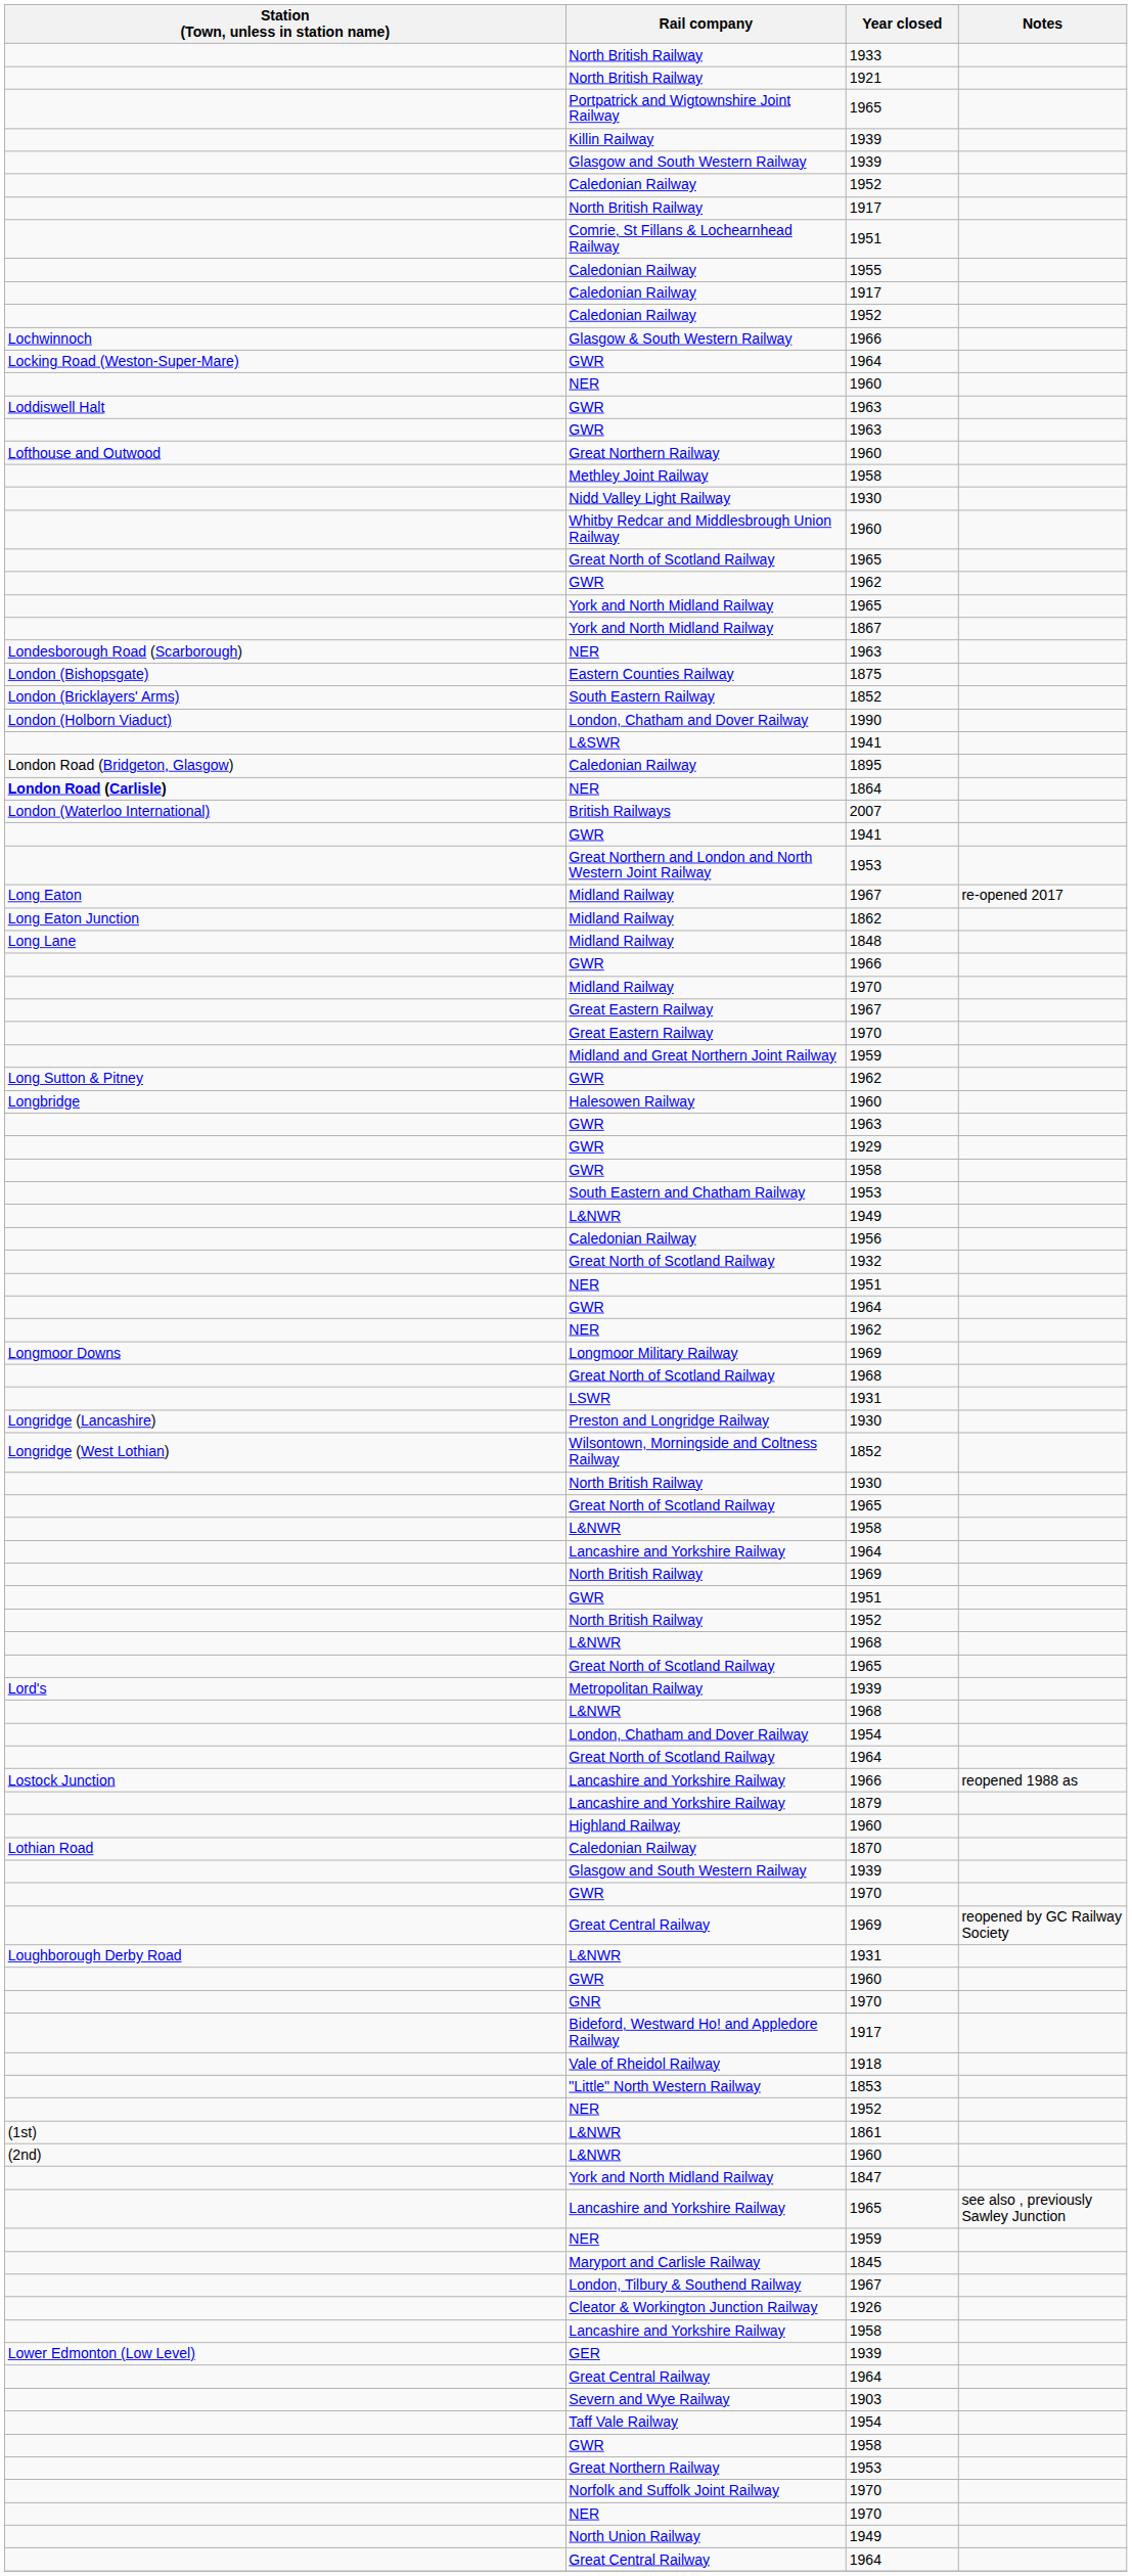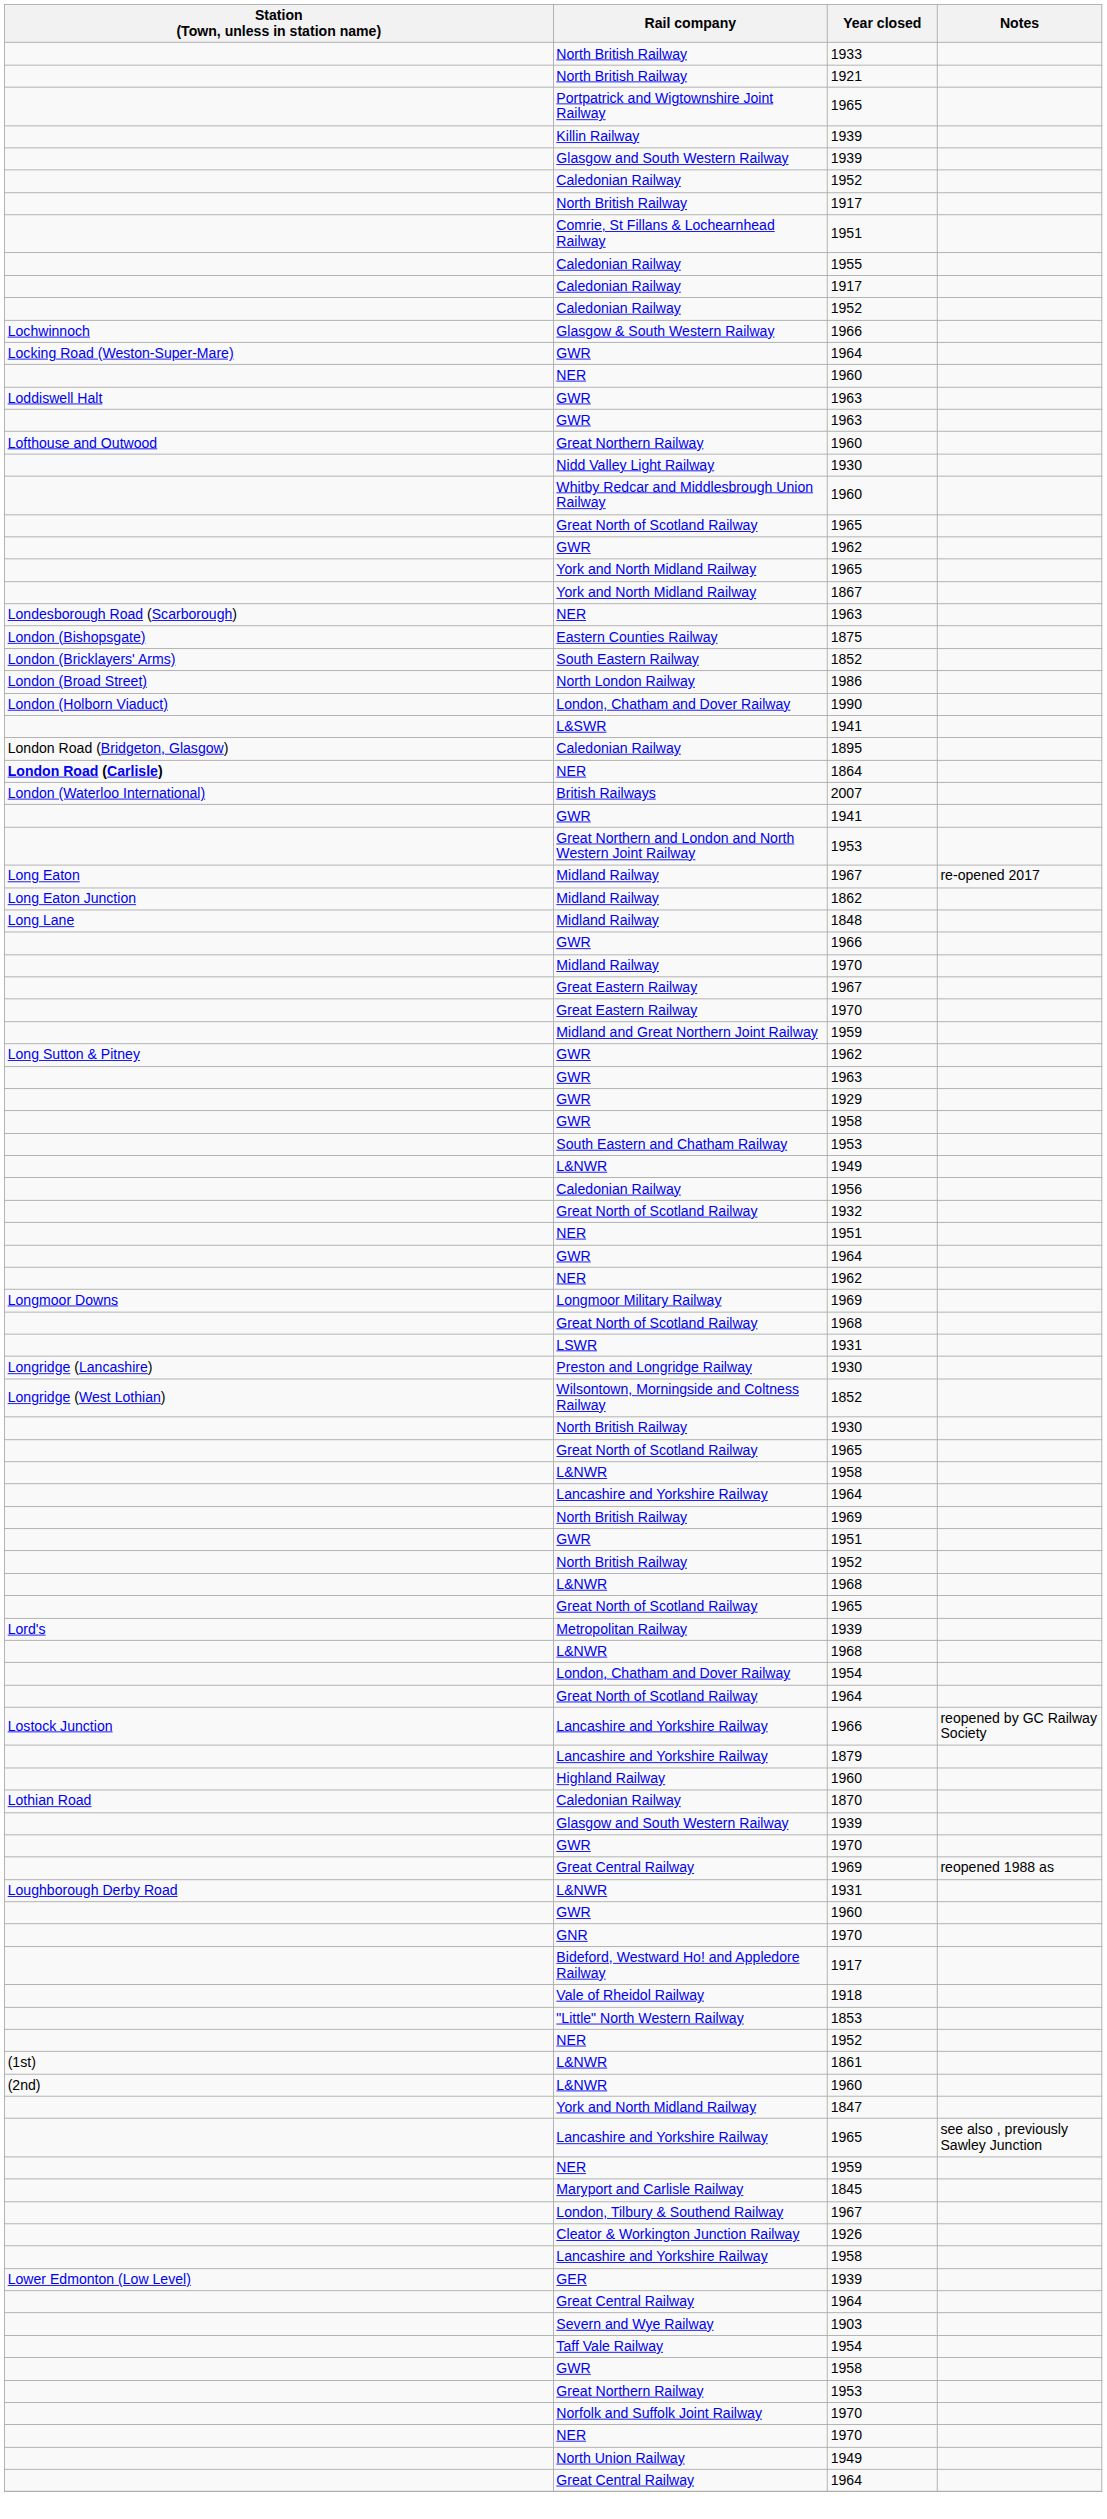 <table class="wikitable sortable">
 <tr>
 <th style="width:50%">Station<br>(Town, unless in station name)</th>
 <th style="width:25%">Rail company</th>
 <th style="width:10%">Year closed</th>
 <th style="width:20%">Notes</th>
 </tr>
 <tr>
 <td></td>
 <td><a href='#'>North British Railway</a></td>
 <td>1933</td>
 <td></td>
 </tr>
 <tr>
 <td></td>
 <td><a href='#'>North British Railway</a></td>
 <td>1921</td>
 <td></td>
 </tr>
 <tr>
 <td></td>
 <td><a href='#'>Portpatrick and Wigtownshire Joint Railway</a></td>
 <td>1965</td>
 <td></td>
 </tr>
 <tr>
 <td></td>
 <td><a href='#'>Killin Railway</a></td>
 <td>1939</td>
 <td></td>
 </tr>
 <tr>
 <td></td>
 <td><a href='#'>Glasgow and South Western Railway</a></td>
 <td>1939</td>
 <td></td>
 </tr>
 <tr>
 <td></td>
 <td><a href='#'>Caledonian Railway</a></td>
 <td>1952</td>
 <td></td>
 </tr>
 <tr>
 <td></td>
 <td><a href='#'>North British Railway</a></td>
 <td>1917</td>
 <td></td>
 </tr>
 <tr>
 <td></td>
 <td><a href='#'>Comrie, St Fillans & Lochearnhead Railway</a></td>
 <td>1951</td>
 <td></td>
 </tr>
 <tr>
 <td></td>
 <td><a href='#'>Caledonian Railway</a></td>
 <td>1955</td>
 <td></td>
 </tr>
 <tr>
 <td></td>
 <td><a href='#'>Caledonian Railway</a></td>
 <td>1917</td>
 <td></td>
 </tr>
 <tr>
 <td></td>
 <td><a href='#'>Caledonian Railway</a></td>
 <td>1952</td>
 <td></td>
 </tr>
 <tr>
 <td><a href='#'>Lochwinnoch</a></td>
 <td><a href='#'>Glasgow & South Western Railway</a></td>
 <td>1966</td>
 <td></td>
 </tr>
 <tr>
 <td><a href='#'>Locking Road (Weston-Super-Mare)</a></td>
 <td><a href='#'>GWR</a></td>
 <td>1964</td>
 <td></td>
 </tr>
 <tr>
 <td></td>
 <td><a href='#'>NER</a></td>
 <td>1960</td>
 <td></td>
 </tr>
 <tr>
 <td><a href='#'>Loddiswell Halt</a></td>
 <td><a href='#'>GWR</a></td>
 <td>1963</td>
 <td></td>
 </tr>
 <tr>
 <td></td>
 <td><a href='#'>GWR</a></td>
 <td>1963</td>
 <td></td>
 </tr>
 <tr>
 <td><a href='#'>Lofthouse and Outwood</a></td>
 <td><a href='#'>Great Northern Railway</a></td>
 <td>1960</td>
 <td></td>
 </tr>
 <tr>
 <td></td>
-<td><a href='#'>Methley Joint Railway</a></td>
-<td>1958</td>
-<td></td>
-</tr>
-<tr>
-<td></td>
 <td><a href='#'>Nidd Valley Light Railway</a></td>
 <td>1930</td>
 <td></td>
 </tr>
 <tr>
 <td></td>
 <td><a href='#'>Whitby Redcar and Middlesbrough Union Railway</a></td>
 <td>1960</td>
 <td></td>
 </tr>
 <tr>
 <td></td>
 <td><a href='#'>Great North of Scotland Railway</a></td>
 <td>1965</td>
 <td></td>
 </tr>
 <tr>
 <td></td>
 <td><a href='#'>GWR</a></td>
 <td>1962</td>
 <td></td>
 </tr>
 <tr>
 <td></td>
 <td><a href='#'>York and North Midland Railway</a></td>
 <td>1965</td>
 <td></td>
 </tr>
 <tr>
 <td></td>
 <td><a href='#'>York and North Midland Railway</a></td>
 <td>1867</td>
 <td></td>
 </tr>
 <tr>
 <td><a href='#'>Londesborough Road</a> (<a href='#'>Scarborough</a>)</td>
 <td><a href='#'>NER</a></td>
 <td>1963</td>
 <td></td>
 </tr>
 <tr>
 <td><a href='#'>London (Bishopsgate)</a></td>
 <td><a href='#'>Eastern Counties Railway</a></td>
 <td>1875</td>
 <td></td>
 </tr>
 <tr>
 <td><a href='#'>London (Bricklayers' Arms)</a></td>
 <td><a href='#'>South Eastern Railway</a></td>
 <td>1852</td>
+<td></td>
+</tr>
+<tr>
+<td><a href='#'>London (Broad Street)</a></td>
+<td><a href='#'>North London Railway</a></td>
+<td>1986</td>
 <td></td>
 </tr>
 <tr>
 <td><a href='#'>London (Holborn Viaduct)</a></td>
 <td><a href='#'>London, Chatham and Dover Railway</a></td>
 <td>1990</td>
 <td></td>
 </tr>
 <tr>
 <td></td>
 <td><a href='#'>L&SWR</a></td>
 <td>1941</td>
 <td></td>
 </tr>
 <tr>
 <td>London Road (<a href='#'>Bridgeton, Glasgow</a>)</td>
 <td><a href='#'>Caledonian Railway</a></td>
 <td>1895</td>
 <td></td>
 </tr>
 <tr>
 <td><strong><a href='#'>London Road</a> (<a href='#'>Carlisle</a>)</strong></td>
 <td><a href='#'>NER</a></td>
 <td>1864</td>
 <td></td>
 </tr>
 <tr>
 <td><a href='#'>London (Waterloo International)</a></td>
 <td><a href='#'>British Railways</a></td>
 <td>2007</td>
 <td></td>
 </tr>
 <tr>
 <td></td>
 <td><a href='#'>GWR</a></td>
 <td>1941</td>
 <td></td>
 </tr>
 <tr>
 <td></td>
 <td><a href='#'>Great Northern and London and North Western Joint Railway</a></td>
 <td>1953</td>
 <td></td>
 </tr>
 <tr>
 <td><a href='#'>Long Eaton</a></td>
 <td><a href='#'>Midland Railway</a></td>
 <td>1967</td>
 <td>re-opened 2017</td>
 </tr>
 <tr>
 <td><a href='#'>Long Eaton Junction</a></td>
 <td><a href='#'>Midland Railway</a></td>
 <td>1862</td>
 <td></td>
 </tr>
 <tr>
 <td><a href='#'>Long Lane</a></td>
 <td><a href='#'>Midland Railway</a></td>
 <td>1848</td>
 <td></td>
 </tr>
 <tr>
 <td></td>
 <td><a href='#'>GWR</a></td>
 <td>1966</td>
 <td></td>
 </tr>
 <tr>
 <td></td>
 <td><a href='#'>Midland Railway</a></td>
 <td>1970</td>
 <td></td>
 </tr>
 <tr>
 <td></td>
 <td><a href='#'>Great Eastern Railway</a></td>
 <td>1967</td>
 <td></td>
 </tr>
 <tr>
 <td></td>
 <td><a href='#'>Great Eastern Railway</a></td>
 <td>1970</td>
 <td></td>
 </tr>
 <tr>
 <td></td>
 <td><a href='#'>Midland and Great Northern Joint Railway</a></td>
 <td>1959</td>
 <td></td>
 </tr>
 <tr>
 <td><a href='#'>Long Sutton & Pitney</a></td>
 <td><a href='#'>GWR</a></td>
 <td>1962</td>
-<td></td>
-</tr>
-<tr>
-<td><a href='#'>Longbridge</a></td>
-<td><a href='#'>Halesowen Railway</a></td>
-<td>1960</td>
 <td></td>
 </tr>
 <tr>
 <td></td>
 <td><a href='#'>GWR</a></td>
 <td>1963</td>
 <td></td>
 </tr>
 <tr>
 <td></td>
 <td><a href='#'>GWR</a></td>
 <td>1929</td>
 <td></td>
 </tr>
 <tr>
 <td></td>
 <td><a href='#'>GWR</a></td>
 <td>1958</td>
 <td></td>
 </tr>
 <tr>
 <td></td>
 <td><a href='#'>South Eastern and Chatham Railway</a></td>
 <td>1953</td>
 <td></td>
 </tr>
 <tr>
 <td></td>
 <td><a href='#'>L&NWR</a></td>
 <td>1949</td>
 <td></td>
 </tr>
 <tr>
 <td></td>
 <td><a href='#'>Caledonian Railway</a></td>
 <td>1956</td>
 <td></td>
 </tr>
 <tr>
 <td></td>
 <td><a href='#'>Great North of Scotland Railway</a></td>
 <td>1932</td>
 <td></td>
 </tr>
 <tr>
 <td></td>
 <td><a href='#'>NER</a></td>
 <td>1951</td>
 <td></td>
 </tr>
 <tr>
 <td></td>
 <td><a href='#'>GWR</a></td>
 <td>1964</td>
 <td></td>
 </tr>
 <tr>
 <td></td>
 <td><a href='#'>NER</a></td>
 <td>1962</td>
 <td></td>
 </tr>
 <tr>
 <td><a href='#'>Longmoor Downs</a></td>
 <td><a href='#'>Longmoor Military Railway</a></td>
 <td>1969</td>
 <td></td>
 </tr>
 <tr>
 <td></td>
 <td><a href='#'>Great North of Scotland Railway</a></td>
 <td>1968</td>
 <td></td>
 </tr>
 <tr>
 <td></td>
 <td><a href='#'>LSWR</a></td>
 <td>1931</td>
 <td></td>
 </tr>
 <tr>
 <td><a href='#'>Longridge</a> (<a href='#'>Lancashire</a>)</td>
 <td><a href='#'>Preston and Longridge Railway</a></td>
 <td>1930</td>
 <td></td>
 </tr>
 <tr>
 <td><a href='#'>Longridge</a> (<a href='#'>West Lothian</a>)</td>
 <td><a href='#'>Wilsontown, Morningside and Coltness Railway</a></td>
 <td>1852</td>
 <td></td>
 </tr>
 <tr>
 <td></td>
 <td><a href='#'>North British Railway</a></td>
 <td>1930</td>
 <td></td>
 </tr>
 <tr>
 <td></td>
 <td><a href='#'>Great North of Scotland Railway</a></td>
 <td>1965</td>
 <td></td>
 </tr>
 <tr>
 <td></td>
 <td><a href='#'>L&NWR</a></td>
 <td>1958</td>
 <td></td>
 </tr>
 <tr>
 <td></td>
 <td><a href='#'>Lancashire and Yorkshire Railway</a></td>
 <td>1964</td>
 <td></td>
 </tr>
 <tr>
 <td></td>
 <td><a href='#'>North British Railway</a></td>
 <td>1969</td>
 <td></td>
 </tr>
 <tr>
 <td></td>
 <td><a href='#'>GWR</a></td>
 <td>1951</td>
 <td></td>
 </tr>
 <tr>
 <td></td>
 <td><a href='#'>North British Railway</a></td>
 <td>1952</td>
 <td></td>
 </tr>
 <tr>
 <td></td>
 <td><a href='#'>L&NWR</a></td>
 <td>1968</td>
 <td></td>
 </tr>
 <tr>
 <td></td>
 <td><a href='#'>Great North of Scotland Railway</a></td>
 <td>1965</td>
 <td></td>
 </tr>
 <tr>
 <td><a href='#'>Lord's</a></td>
 <td><a href='#'>Metropolitan Railway</a></td>
 <td>1939</td>
 <td></td>
 </tr>
 <tr>
 <td></td>
 <td><a href='#'>L&NWR</a></td>
 <td>1968</td>
 <td></td>
 </tr>
 <tr>
 <td></td>
 <td><a href='#'>London, Chatham and Dover Railway</a></td>
 <td>1954</td>
 <td></td>
 </tr>
 <tr>
 <td></td>
 <td><a href='#'>Great North of Scotland Railway</a></td>
 <td>1964</td>
 <td></td>
 </tr>
 <tr>
 <td><a href='#'>Lostock Junction</a></td>
 <td><a href='#'>Lancashire and Yorkshire Railway</a></td>
 <td>1966</td>
-<td>reopened 1988 as </td>
+<td>reopened by GC Railway Society</td>
 </tr>
 <tr>
 <td></td>
 <td><a href='#'>Lancashire and Yorkshire Railway</a></td>
 <td>1879</td>
 <td></td>
 </tr>
 <tr>
 <td></td>
 <td><a href='#'>Highland Railway</a></td>
 <td>1960</td>
 <td></td>
 </tr>
 <tr>
 <td><a href='#'>Lothian Road</a></td>
 <td><a href='#'>Caledonian Railway</a></td>
 <td>1870</td>
 <td></td>
 </tr>
 <tr>
 <td></td>
 <td><a href='#'>Glasgow and South Western Railway</a></td>
 <td>1939</td>
 <td></td>
 </tr>
 <tr>
 <td></td>
 <td><a href='#'>GWR</a></td>
 <td>1970</td>
 <td></td>
 </tr>
 <tr>
 <td></td>
 <td><a href='#'>Great Central Railway</a></td>
 <td>1969</td>
-<td>reopened by GC Railway Society</td>
+<td>reopened 1988 as </td>
 </tr>
 <tr>
 <td><a href='#'>Loughborough Derby Road</a></td>
 <td><a href='#'>L&NWR</a></td>
 <td>1931</td>
 <td></td>
 </tr>
 <tr>
 <td></td>
 <td><a href='#'>GWR</a></td>
 <td>1960</td>
 <td></td>
 </tr>
 <tr>
 <td></td>
 <td><a href='#'>GNR</a></td>
 <td>1970</td>
 <td></td>
 </tr>
 <tr>
 <td></td>
 <td><a href='#'>Bideford, Westward Ho! and Appledore Railway</a></td>
 <td>1917</td>
 <td></td>
 </tr>
 <tr>
 <td></td>
 <td><a href='#'>Vale of Rheidol Railway</a></td>
 <td>1918</td>
 <td></td>
 </tr>
 <tr>
 <td></td>
 <td><a href='#'>"Little" North Western Railway</a></td>
 <td>1853</td>
 <td></td>
 </tr>
 <tr>
 <td></td>
 <td><a href='#'>NER</a></td>
 <td>1952</td>
 <td></td>
 </tr>
 <tr>
 <td> (1st)</td>
 <td><a href='#'>L&NWR</a></td>
 <td>1861</td>
 <td></td>
 </tr>
 <tr>
 <td> (2nd)</td>
 <td><a href='#'>L&NWR</a></td>
 <td>1960</td>
 <td></td>
 </tr>
 <tr>
 <td></td>
 <td><a href='#'>York and North Midland Railway</a></td>
 <td>1847</td>
 <td></td>
 </tr>
 <tr>
 <td></td>
 <td><a href='#'>Lancashire and Yorkshire Railway</a></td>
 <td>1965</td>
 <td>see also , previously Sawley Junction</td>
 </tr>
 <tr>
 <td></td>
 <td><a href='#'>NER</a></td>
 <td>1959</td>
 <td></td>
 </tr>
 <tr>
 <td></td>
 <td><a href='#'>Maryport and Carlisle Railway</a></td>
 <td>1845</td>
 <td></td>
 </tr>
 <tr>
 <td></td>
 <td><a href='#'>London, Tilbury & Southend Railway</a></td>
 <td>1967</td>
 <td></td>
 </tr>
 <tr>
 <td></td>
 <td><a href='#'>Cleator & Workington Junction Railway</a></td>
 <td>1926</td>
 <td></td>
 </tr>
 <tr>
 <td></td>
 <td><a href='#'>Lancashire and Yorkshire Railway</a></td>
 <td>1958</td>
 <td></td>
 </tr>
 <tr>
 <td><a href='#'>Lower Edmonton (Low Level)</a></td>
 <td><a href='#'>GER</a></td>
 <td>1939</td>
 <td></td>
 </tr>
 <tr>
 <td></td>
 <td><a href='#'>Great Central Railway</a></td>
 <td>1964</td>
 <td></td>
 </tr>
 <tr>
 <td></td>
 <td><a href='#'>Severn and Wye Railway</a></td>
 <td>1903</td>
 <td></td>
 </tr>
 <tr>
 <td></td>
 <td><a href='#'>Taff Vale Railway</a></td>
 <td>1954</td>
 <td></td>
 </tr>
 <tr>
 <td></td>
 <td><a href='#'>GWR</a></td>
 <td>1958</td>
 <td></td>
 </tr>
 <tr>
 <td></td>
 <td><a href='#'>Great Northern Railway</a></td>
 <td>1953</td>
 <td></td>
 </tr>
 <tr>
 <td></td>
 <td><a href='#'>Norfolk and Suffolk Joint Railway</a></td>
 <td>1970</td>
 <td></td>
 </tr>
 <tr>
 <td></td>
 <td><a href='#'>NER</a></td>
 <td>1970</td>
 <td></td>
 </tr>
 <tr>
 <td></td>
 <td><a href='#'>North Union Railway</a></td>
 <td>1949</td>
 <td></td>
 </tr>
 <tr>
 <td></td>
 <td><a href='#'>Great Central Railway</a></td>
 <td>1964</td>
 <td></td>
 </tr>
 <tr>
 </tr>
 </table>
